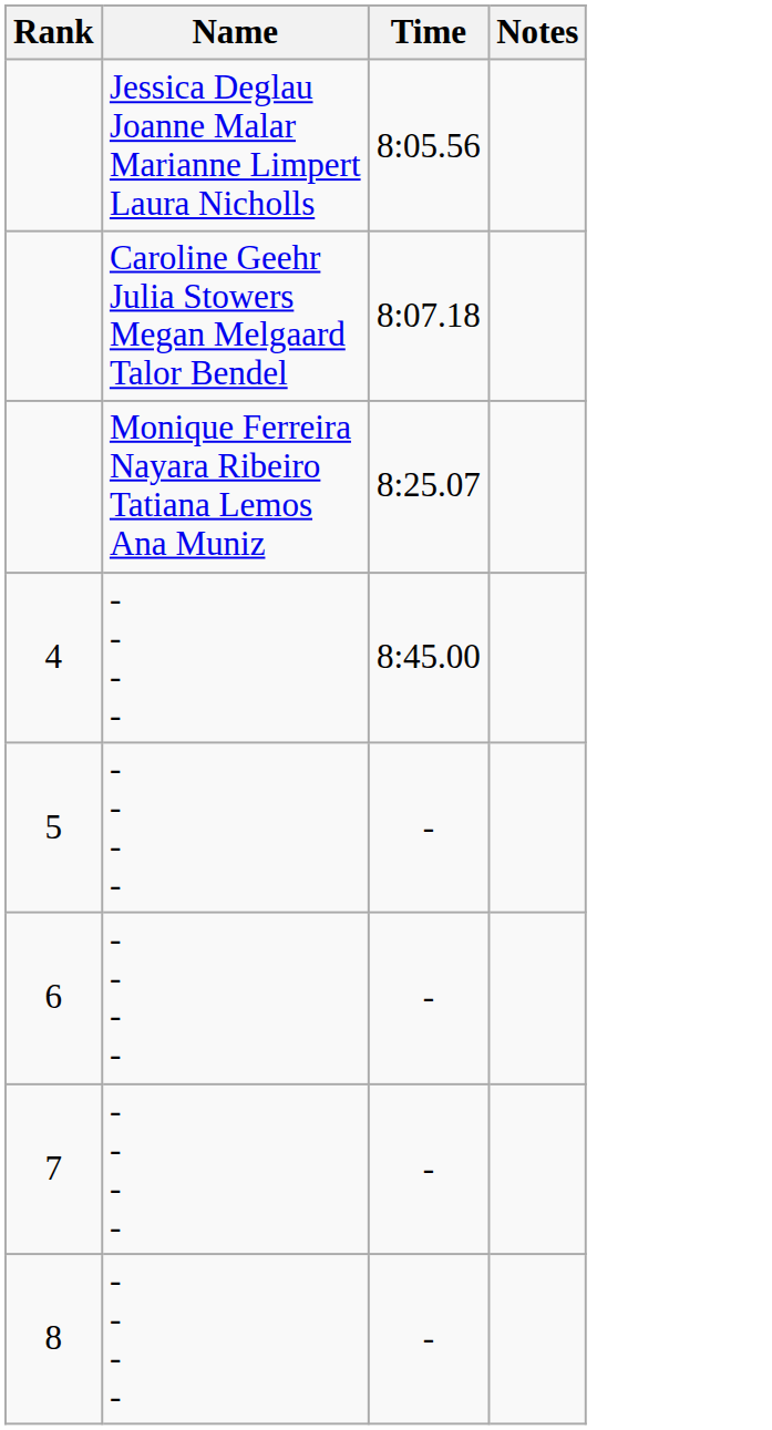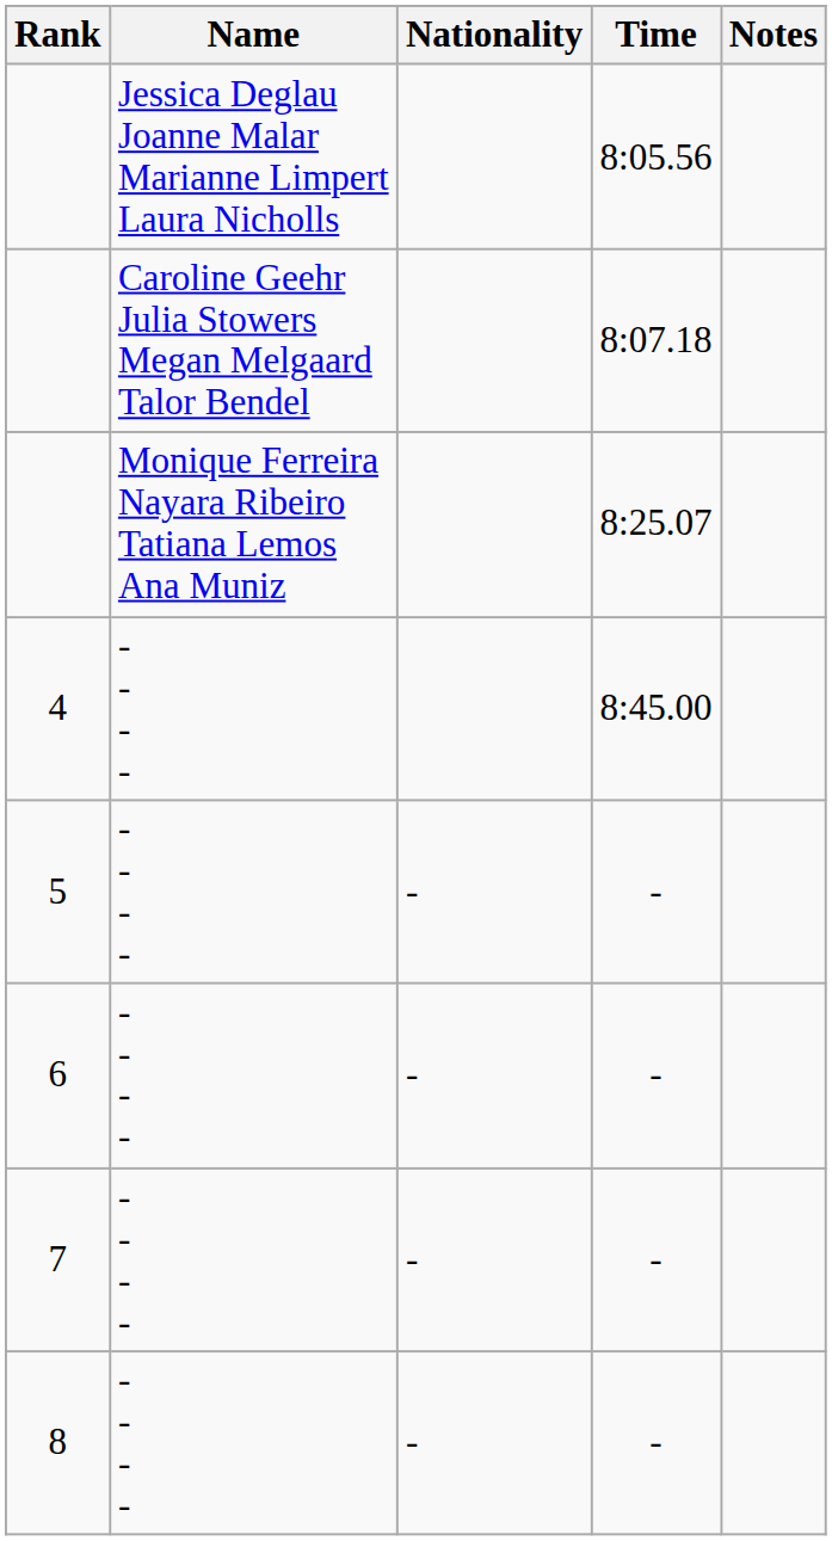 <table class="wikitable sortable" style="text-align:center">
 <tr>
 <th>Rank</th>
 <th>Name</th>
+<th>Nationality</th>
 <th>Time</th>
 <th>Notes</th>
 </tr>
 <tr>
 <td></td>
 <td align=left><a href='#'>Jessica Deglau</a> <br> <a href='#'>Joanne Malar</a> <br> <a href='#'>Marianne Limpert</a> <br> <a href='#'>Laura Nicholls</a></td>
+<td align=left></td>
 <td>8:05.56</td>
 <td></td>
 </tr>
 <tr>
 <td></td>
 <td align=left><a href='#'>Caroline Geehr</a> <br> <a href='#'>Julia Stowers</a> <br> <a href='#'>Megan Melgaard</a> <br> <a href='#'>Talor Bendel</a></td>
+<td align=left></td>
 <td>8:07.18</td>
 <td></td>
 </tr>
 <tr>
 <td></td>
 <td align=left><a href='#'>Monique Ferreira</a> <br> <a href='#'>Nayara Ribeiro</a> <br> <a href='#'>Tatiana Lemos</a> <br> <a href='#'>Ana Muniz</a></td>
+<td align=left></td>
 <td>8:25.07</td>
 <td></td>
 </tr>
 <tr>
 <td>4</td>
 <td align=left>- <br> - <br> - <br> -</td>
+<td align=left></td>
 <td>8:45.00</td>
 <td></td>
 </tr>
 <tr>
 <td>5</td>
 <td align=left>- <br> - <br> - <br> -</td>
+<td align=left>-</td>
 <td>-</td>
 <td></td>
 </tr>
 <tr>
 <td>6</td>
 <td align=left>- <br> - <br> - <br> -</td>
+<td align=left>-</td>
 <td>-</td>
 <td></td>
 </tr>
 <tr>
 <td>7</td>
 <td align=left>- <br> - <br> - <br> -</td>
+<td align=left>-</td>
 <td>-</td>
 <td></td>
 </tr>
 <tr>
 <td>8</td>
 <td align=left>- <br> - <br> - <br> -</td>
+<td align=left>-</td>
 <td>-</td>
 <td></td>
 </tr>
 </table>
